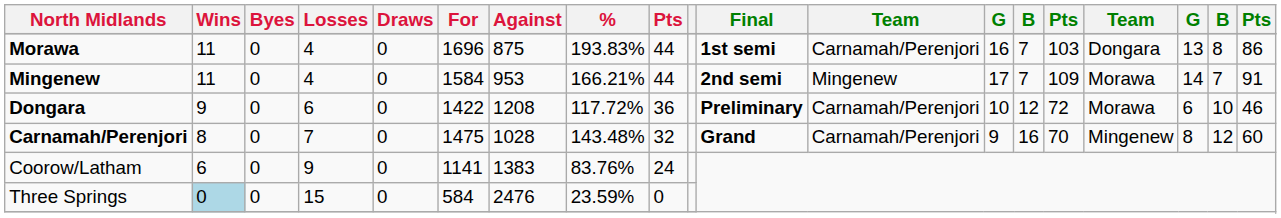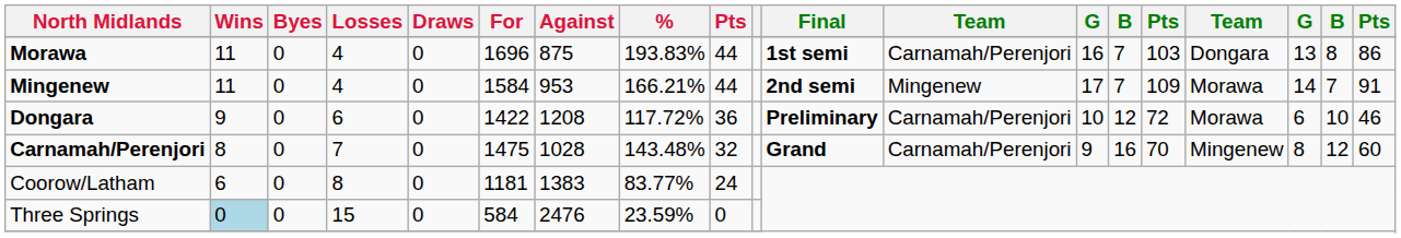 <table style="font-size: 85%; text-align: left;" class="wikitable">
 <tr>
 <th style="color:crimson">North Midlands</th>
 <th style="color:crimson">Wins</th>
 <th style="color:crimson">Byes</th>
 <th style="color:crimson">Losses</th>
 <th style="color:crimson">Draws</th>
 <th style="color:crimson">For</th>
 <th style="color:crimson">Against</th>
 <th style="color:crimson">%</th>
 <th style="color:crimson">Pts</th>
 <th></th>
 <th style="color:green">Final</th>
 <th style="color:green">Team</th>
 <th style="color:green">G</th>
 <th style="color:green">B</th>
 <th style="color:green">Pts</th>
 <th style="color:green">Team</th>
 <th style="color:green">G</th>
 <th style="color:green">B</th>
 <th style="color:green">Pts</th>
 </tr>
 <tr>
 </tr>
 <tr>
 </tr>
 <tr>
 <td><strong>	Morawa	</strong></td>
 <td>11</td>
 <td>0</td>
 <td>4</td>
 <td>0</td>
 <td>1696</td>
 <td>875</td>
 <td>193.83%</td>
 <td>44</td>
 <td></td>
 <td><strong>1st semi</strong></td>
 <td>Carnamah/Perenjori</td>
 <td>16</td>
 <td>7</td>
 <td>103</td>
 <td>Dongara</td>
 <td>13</td>
 <td>8</td>
 <td>86</td>
 </tr>
 <tr>
 <td><strong>	Mingenew	</strong></td>
 <td>11</td>
 <td>0</td>
 <td>4</td>
 <td>0</td>
 <td>1584</td>
 <td>953</td>
 <td>166.21%</td>
 <td>44</td>
 <td></td>
 <td><strong>2nd semi</strong></td>
 <td>Mingenew</td>
 <td>17</td>
 <td>7</td>
 <td>109</td>
 <td>Morawa</td>
 <td>14</td>
 <td>7</td>
 <td>91</td>
 </tr>
 <tr>
 <td><strong>	Dongara	</strong></td>
 <td>9</td>
 <td>0</td>
 <td>6</td>
 <td>0</td>
 <td>1422</td>
 <td>1208</td>
 <td>117.72%</td>
 <td>36</td>
 <td></td>
 <td><strong>Preliminary</strong></td>
 <td>Carnamah/Perenjori</td>
 <td>10</td>
 <td>12</td>
 <td>72</td>
 <td>Morawa</td>
 <td>6</td>
 <td>10</td>
 <td>46</td>
 </tr>
 <tr>
 <td><strong>	Carnamah/Perenjori	</strong></td>
 <td>8</td>
 <td>0</td>
 <td>7</td>
 <td>0</td>
 <td>1475</td>
 <td>1028</td>
 <td>143.48%</td>
 <td>32</td>
 <td></td>
 <td><strong>Grand</strong></td>
 <td>Carnamah/Perenjori</td>
 <td>9</td>
 <td>16</td>
 <td>70</td>
 <td>Mingenew</td>
 <td>8</td>
 <td>12</td>
 <td>60</td>
 </tr>
 <tr>
 <td>Coorow/Latham</td>
 <td>6</td>
 <td>0</td>
-<td>9</td>
+<td>8</td>
 <td>0</td>
-<td>1141</td>
+<td>1181</td>
 <td>1383</td>
-<td>83.76%</td>
+<td>83.77%</td>
 <td>24</td>
 <td></td>
 </tr>
 <tr>
 <td>Three Springs</td>
 <td style="background: lightblue;">0</td>
 <td>0</td>
 <td>15</td>
 <td>0</td>
 <td>584</td>
 <td>2476</td>
 <td>23.59%</td>
 <td>0</td>
 <td></td>
 </tr>
 <tr>
 </tr>
 </table>
